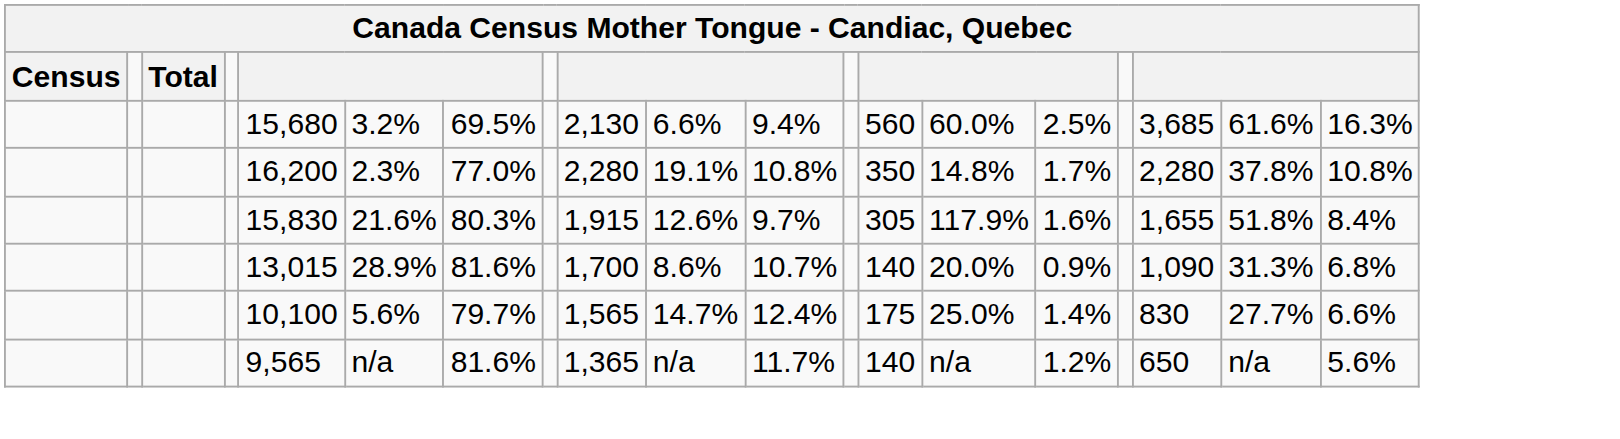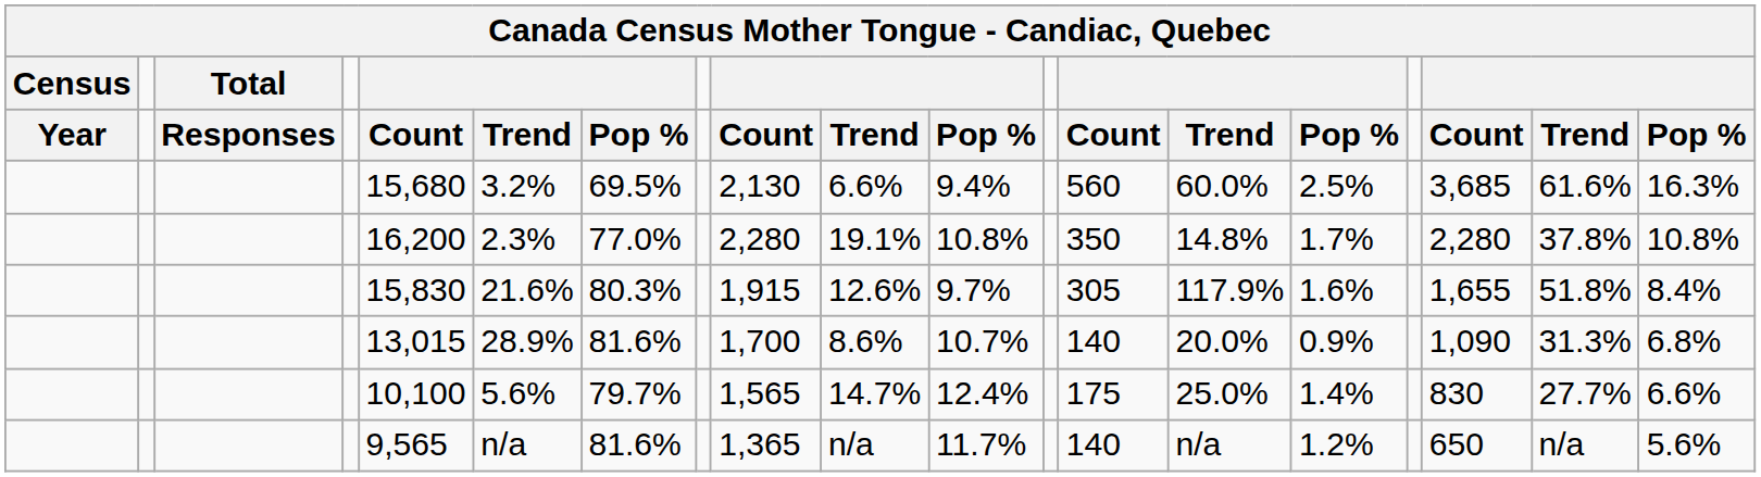 <table class="wikitable">
 <tr>
 <th colspan="19">Canada Census Mother Tongue - Candiac, Quebec</th>
 </tr>
 <tr>
 <th>Census</th>
 <td></td>
 <th>Total</th>
 <td colspan="1"></td>
 <th colspan="3"></th>
 <td colspan="1"></td>
 <th colspan="3"></th>
 <td colspan="1"></td>
 <th colspan="3"></th>
 <td colspan="1"></td>
 <th colspan="3"></th>
+</tr>
+<tr>
+<th>Year</th>
+<td></td>
+<th>Responses</th>
+<td></td>
+<th>Count</th>
+<th>Trend</th>
+<th>Pop %</th>
+<td></td>
+<th>Count</th>
+<th>Trend</th>
+<th>Pop %</th>
+<td></td>
+<th>Count</th>
+<th>Trend</th>
+<th>Pop %</th>
+<td></td>
+<th>Count</th>
+<th>Trend</th>
+<th>Pop %</th>
 </tr>
 <tr>
 <td></td>
 <td></td>
 <td></td>
 <td></td>
 <td>15,680</td>
 <td> 3.2%</td>
 <td>69.5%</td>
 <td></td>
 <td>2,130</td>
 <td> 6.6%</td>
 <td>9.4%</td>
 <td></td>
 <td>560</td>
 <td> 60.0%</td>
 <td>2.5%</td>
 <td></td>
 <td>3,685</td>
 <td> 61.6%</td>
 <td>16.3%</td>
 </tr>
 <tr>
 <td></td>
 <td></td>
 <td></td>
 <td></td>
 <td>16,200</td>
 <td> 2.3%</td>
 <td>77.0%</td>
 <td></td>
 <td>2,280</td>
 <td> 19.1%</td>
 <td>10.8%</td>
 <td></td>
 <td>350</td>
 <td> 14.8%</td>
 <td>1.7%</td>
 <td></td>
 <td>2,280</td>
 <td> 37.8%</td>
 <td>10.8%</td>
 </tr>
 <tr>
 <td></td>
 <td></td>
 <td></td>
 <td></td>
 <td>15,830</td>
 <td> 21.6%</td>
 <td>80.3%</td>
 <td></td>
 <td>1,915</td>
 <td> 12.6%</td>
 <td>9.7%</td>
 <td></td>
 <td>305</td>
 <td> 117.9%</td>
 <td>1.6%</td>
 <td></td>
 <td>1,655</td>
 <td> 51.8%</td>
 <td>8.4%</td>
 </tr>
 <tr>
 <td></td>
 <td></td>
 <td></td>
 <td></td>
 <td>13,015</td>
 <td> 28.9%</td>
 <td>81.6%</td>
 <td></td>
 <td>1,700</td>
 <td> 8.6%</td>
 <td>10.7%</td>
 <td></td>
 <td>140</td>
 <td> 20.0%</td>
 <td>0.9%</td>
 <td></td>
 <td>1,090</td>
 <td> 31.3%</td>
 <td>6.8%</td>
 </tr>
 <tr>
 <td></td>
 <td></td>
 <td></td>
 <td></td>
 <td>10,100</td>
 <td> 5.6%</td>
 <td>79.7%</td>
 <td></td>
 <td>1,565</td>
 <td> 14.7%</td>
 <td>12.4%</td>
 <td></td>
 <td>175</td>
 <td> 25.0%</td>
 <td>1.4%</td>
 <td></td>
 <td>830</td>
 <td> 27.7%</td>
 <td>6.6%</td>
 </tr>
 <tr>
 <td></td>
 <td></td>
 <td></td>
 <td></td>
 <td>9,565</td>
 <td>n/a</td>
 <td>81.6%</td>
 <td></td>
 <td>1,365</td>
 <td>n/a</td>
 <td>11.7%</td>
 <td></td>
 <td>140</td>
 <td>n/a</td>
 <td>1.2%</td>
 <td></td>
 <td>650</td>
 <td>n/a</td>
 <td>5.6%</td>
 </tr>
 </table>
